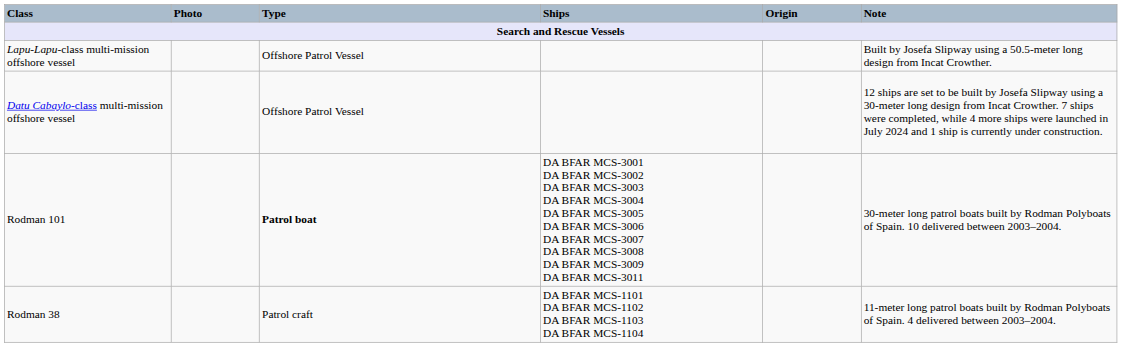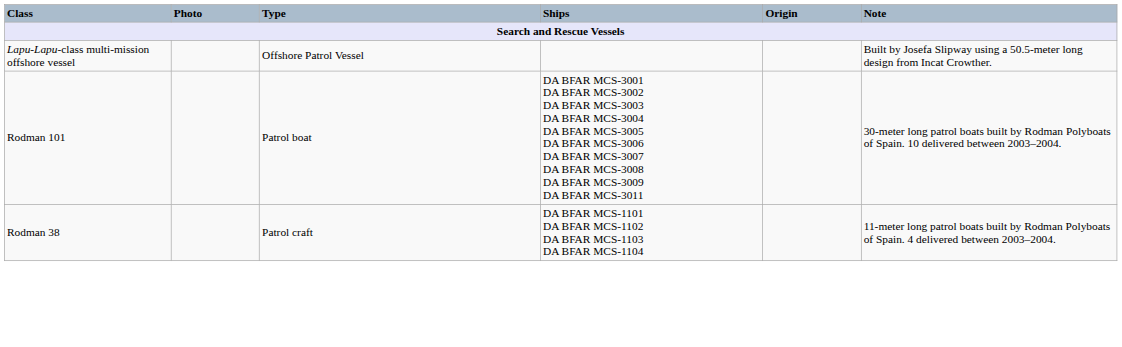 <table class="wikitable">
 <tr>
 <th style="text-align:left; background: #aabccc; width:15%;">Class</th>
 <th style="text-align:left; background: #aabccc;">Photo</th>
 <th style="text-align:left; background: #aabccc;">Type</th>
 <th style="text-align:left; background: #aabccc; width:20%;">Ships</th>
 <th style="text-align:left; background: #aabccc;">Origin</th>
 <th style="text-align:left; background: #aabccc; width:23%;">Note</th>
 </tr>
 <tr>
 <th colspan="6" style="background: lavender;">Search and Rescue Vessels</th>
 </tr>
 <tr>
 <td><em>Lapu-Lapu</em>-class multi-mission offshore vessel</td>
 <td></td>
 <td>Offshore Patrol Vessel</td>
 <td><br> </td>
 <td></td>
 <td>Built by Josefa Slipway using a 50.5-meter long design from Incat Crowther.</td>
 </tr>
 <tr>
-<td><a href='#'><em>Datu Cabaylo</em>-class</a> multi-mission offshore vessel</td>
-<td></td>
-<td>Offshore Patrol Vessel</td>
-<td><br><br><br><br><br><br></td>
-<td></td>
-<td>12 ships are set to be built by Josefa Slipway using a 30-meter long design from Incat Crowther. 7 ships were completed, while 4 more ships were launched in July 2024 and 1 ship is currently under construction.</td>
-</tr>
-<tr>
 <td>Rodman 101</td>
 <td></td>
-<td><strong>Patrol boat</strong></td>
+<td>Patrol boat</td>
 <td>DA BFAR MCS-3001<br>DA BFAR MCS-3002<br>DA BFAR MCS-3003<br>DA BFAR MCS-3004<br>DA BFAR MCS-3005<br> DA BFAR MCS-3006<br>DA BFAR MCS-3007<br>DA BFAR MCS-3008<br>DA BFAR MCS-3009<br>DA BFAR MCS-3011</td>
 <td></td>
 <td>30-meter long patrol boats built by Rodman Polyboats of Spain. 10 delivered between 2003–2004.</td>
 </tr>
 <tr>
 <td>Rodman 38</td>
 <td></td>
 <td>Patrol craft</td>
 <td>DA BFAR MCS-1101<br>DA BFAR MCS-1102<br>DA BFAR MCS-1103<br>DA BFAR MCS-1104</td>
 <td></td>
 <td>11-meter long patrol boats built by Rodman Polyboats of Spain. 4 delivered between 2003–2004.</td>
 </tr>
 </table>
